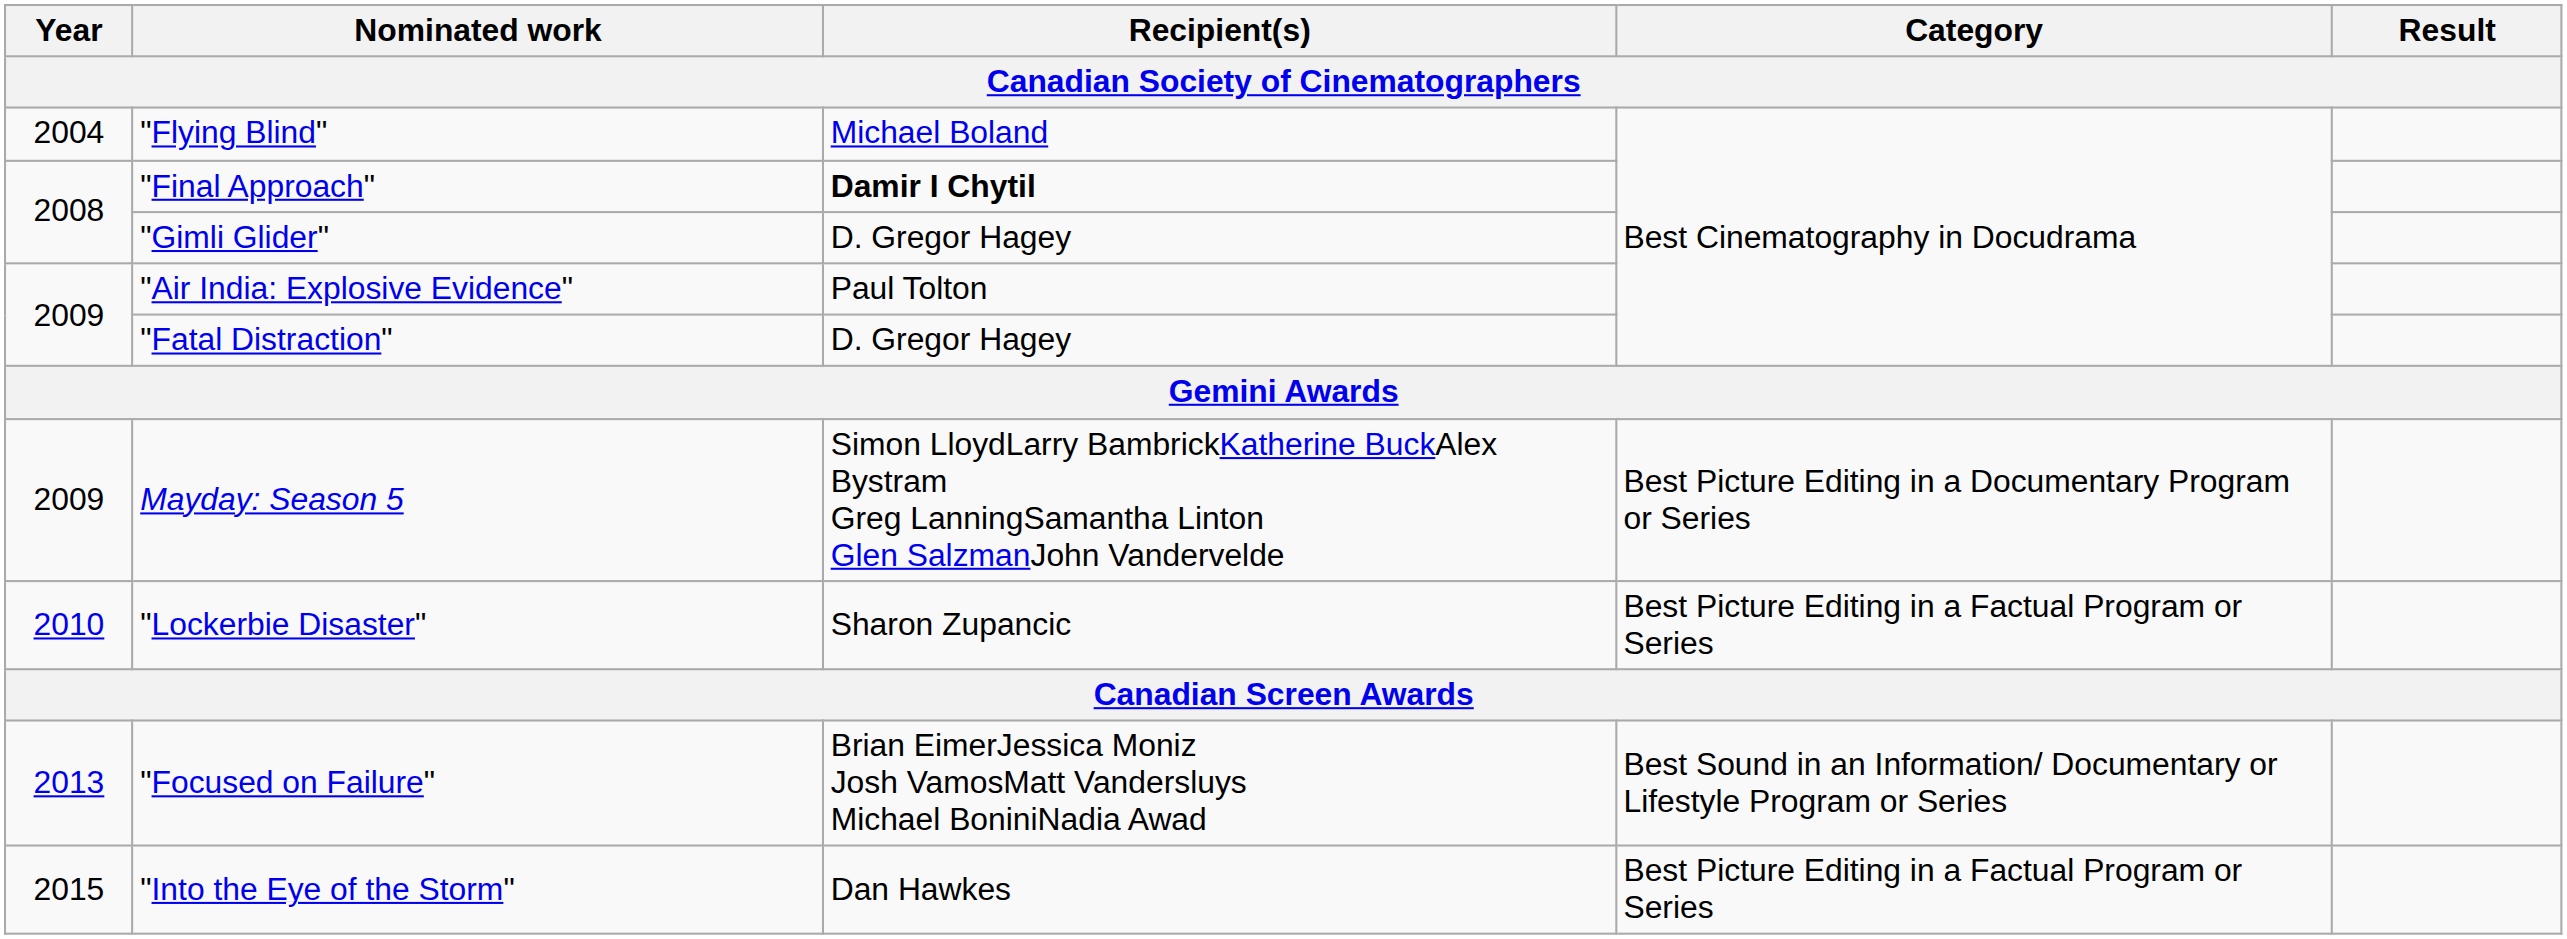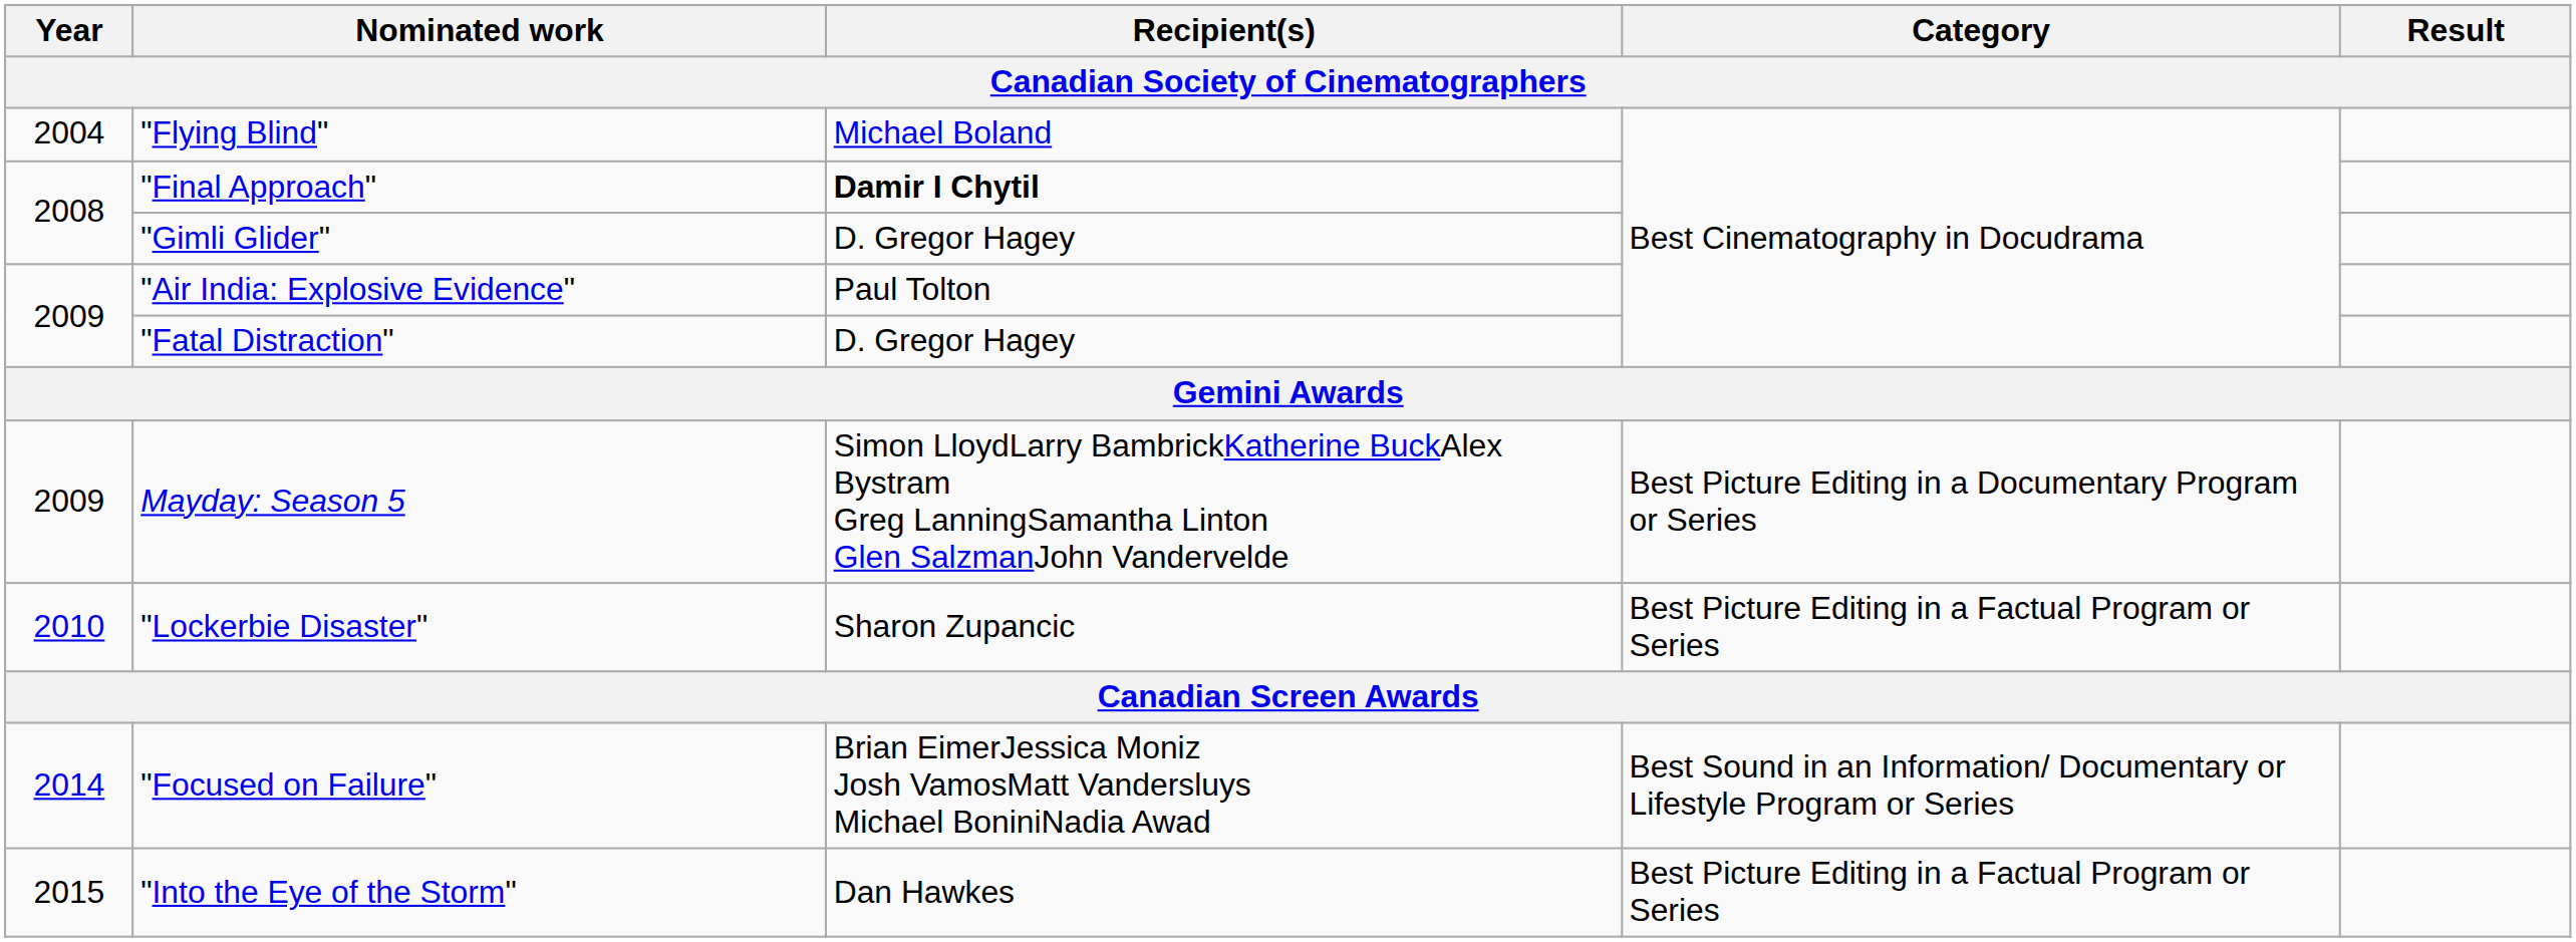 <table class="wikitable" style="font-size:97%">
 <tr>
 <th width=5%>Year</th>
 <th width=27%>Nominated work</th>
 <th width=31%>Recipient(s)</th>
 <th width=28%>Category</th>
 <th width=9%>Result</th>
 </tr>
 <tr>
 <th colspan=5 width=100%><a href='#'>Canadian Society of Cinematographers</a></th>
 </tr>
 <tr>
 <td align=center>2004</td>
 <td>"<a href='#'>Flying Blind</a>"</td>
 <td><a href='#'>Michael Boland</a></td>
 <td rowspan=5>Best Cinematography in Docudrama</td>
 <td></td>
 </tr>
 <tr>
 <td align=center rowspan=2>2008</td>
 <td>"<a href='#'>Final Approach</a>"</td>
 <td><strong>Damir I Chytil</strong></td>
 <td></td>
 </tr>
 <tr>
 <td>"<a href='#'>Gimli Glider</a>"</td>
 <td>D. Gregor Hagey</td>
 <td></td>
 </tr>
 <tr>
 <td align=center rowspan=2>2009</td>
 <td>"<a href='#'>Air India: Explosive Evidence</a>"</td>
 <td>Paul Tolton</td>
 <td></td>
 </tr>
 <tr>
 <td>"<a href='#'>Fatal Distraction</a>"</td>
 <td>D. Gregor Hagey</td>
 <td></td>
 </tr>
 <tr>
 <th colspan=5 width=100%><a href='#'>Gemini Awards</a></th>
 </tr>
 <tr>
 <td align=center>2009</td>
 <td><em><a href='#'>Mayday: Season 5</a></em></td>
 <td>Simon LloydLarry Bambrick<a href='#'>Katherine Buck</a>Alex Bystram<br>Greg LanningSamantha Linton<br><a href='#'>Glen Salzman</a>John Vandervelde</td>
 <td>Best Picture Editing in a Documentary Program or Series</td>
 <td></td>
 </tr>
 <tr>
 <td align=center><a href='#'>2010</a></td>
 <td>"<a href='#'>Lockerbie Disaster</a>"</td>
 <td>Sharon Zupancic</td>
 <td>Best Picture Editing in a Factual Program or Series</td>
 <td></td>
 </tr>
 <tr>
 <th colspan=5 width=100%><a href='#'>Canadian Screen Awards</a></th>
 </tr>
 <tr>
-<td align=center><a href='#'>2013</a></td>
+<td align=center><a href='#'>2014</a></td>
 <td>"<a href='#'>Focused on Failure</a>"</td>
 <td>Brian EimerJessica Moniz<br>Josh VamosMatt Vandersluys<br>Michael BoniniNadia Awad</td>
 <td>Best Sound in an Information/ Documentary or Lifestyle Program or Series</td>
 <td></td>
 </tr>
 <tr>
 <td align=center>2015</td>
 <td>"<a href='#'>Into the Eye of the Storm</a>"</td>
 <td>Dan Hawkes</td>
 <td>Best Picture Editing in a Factual Program or Series</td>
 <td></td>
 </tr>
 </table>
